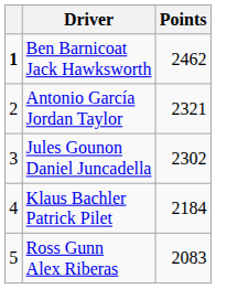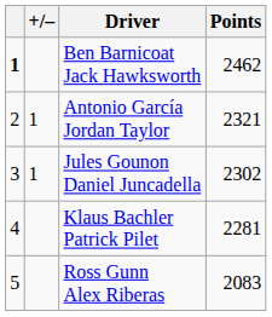 <table class="wikitable" style="font-size: 95%;">
 <tr>
 <th scope="col"></th>
+<th scope="col">+/–</th>
 <th scope="col">Driver</th>
 <th scope="col">Points</th>
 </tr>
 <tr>
 <td align=center><strong>1</strong></td>
+<td align="left"></td>
 <td> <a href='#'>Ben Barnicoat</a><br> <a href='#'>Jack Hawksworth</a></td>
 <td align=right>2462</td>
 </tr>
 <tr>
 <td align=center>2</td>
+<td align="left"> 1</td>
 <td> <a href='#'>Antonio García</a><br> <a href='#'>Jordan Taylor</a></td>
 <td align=right>2321</td>
 </tr>
 <tr>
 <td align=center>3</td>
+<td align="left"> 1</td>
 <td> <a href='#'>Jules Gounon</a><br> <a href='#'>Daniel Juncadella</a></td>
 <td align=right>2302</td>
 </tr>
 <tr>
 <td align=center>4</td>
+<td align="left"></td>
 <td> <a href='#'>Klaus Bachler</a><br> <a href='#'>Patrick Pilet</a></td>
-<td align=right>2184</td>
+<td align=right>2281</td>
 </tr>
 <tr>
 <td align=center>5</td>
+<td align="left"></td>
 <td> <a href='#'>Ross Gunn</a><br> <a href='#'>Alex Riberas</a></td>
 <td align=right>2083</td>
 </tr>
 </table>
